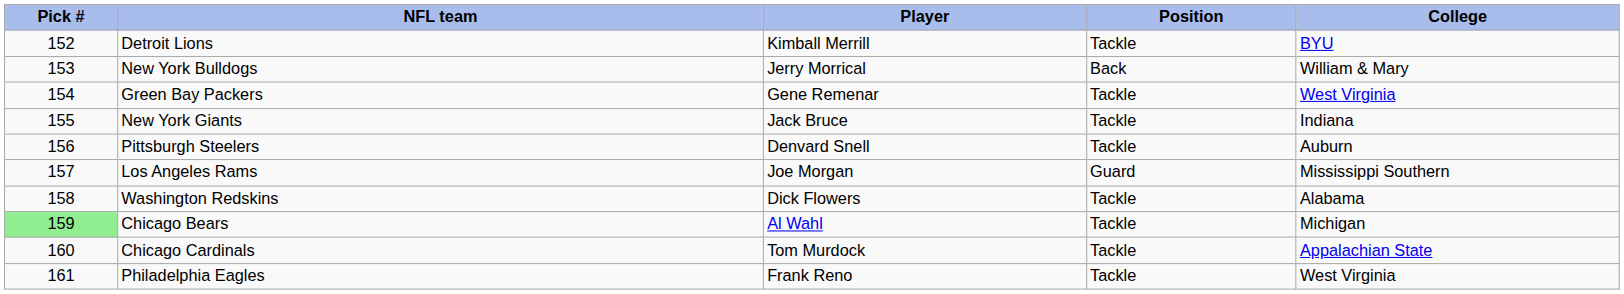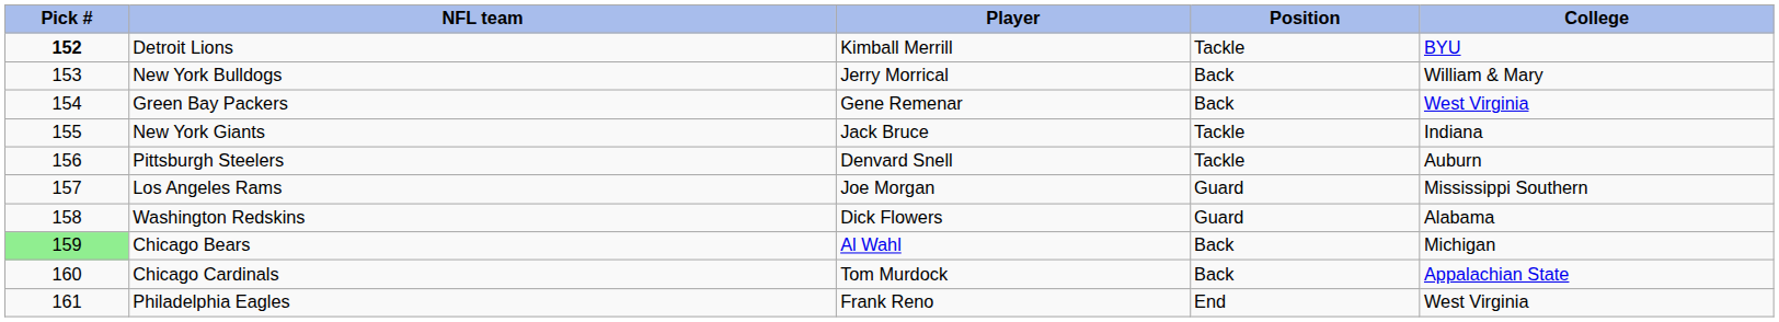 <table class="wikitable sortable sortable" style="width: 100%">
 <tr>
 <th style="background:#A8BDEC;" width=7%>Pick #</th>
 <th width=40% style="background:#A8BDEC;">NFL team</th>
 <th width=20% style="background:#A8BDEC;">Player</th>
 <th width=13% style="background:#A8BDEC;">Position</th>
 <th style="background:#A8BDEC;">College</th>
 </tr>
 <tr>
-<td align=center>152</td>
+<td align=center><strong>152</strong></td>
 <td>Detroit Lions</td>
 <td>Kimball Merrill</td>
 <td>Tackle</td>
 <td><a href='#'>BYU</a></td>
 </tr>
 <tr>
 <td align=center>153</td>
 <td>New York Bulldogs</td>
 <td>Jerry Morrical</td>
 <td>Back</td>
 <td>William & Mary</td>
 </tr>
 <tr>
 <td align=center>154</td>
 <td>Green Bay Packers</td>
 <td>Gene Remenar</td>
-<td>Tackle</td>
+<td>Back</td>
 <td><a href='#'>West Virginia</a></td>
 </tr>
 <tr>
 <td align=center>155</td>
 <td>New York Giants</td>
 <td>Jack Bruce</td>
 <td>Tackle</td>
 <td>Indiana</td>
 </tr>
 <tr>
 <td align=center>156</td>
 <td>Pittsburgh Steelers</td>
 <td>Denvard Snell</td>
 <td>Tackle</td>
 <td>Auburn</td>
 </tr>
 <tr>
 <td align=center>157</td>
 <td>Los Angeles Rams</td>
 <td>Joe Morgan</td>
 <td>Guard</td>
 <td>Mississippi Southern</td>
 </tr>
 <tr>
 <td align=center>158</td>
 <td>Washington Redskins</td>
 <td>Dick Flowers</td>
-<td>Tackle</td>
+<td>Guard</td>
 <td>Alabama</td>
 </tr>
 <tr>
 <td align=center style="background: lightgreen;">159</td>
 <td>Chicago Bears</td>
 <td><a href='#'>Al Wahl</a></td>
-<td>Tackle</td>
+<td>Back</td>
 <td>Michigan</td>
 </tr>
 <tr>
 <td align=center>160</td>
 <td>Chicago Cardinals</td>
 <td>Tom Murdock</td>
-<td>Tackle</td>
+<td>Back</td>
 <td><a href='#'>Appalachian State</a></td>
 </tr>
 <tr>
 <td align=center>161</td>
 <td>Philadelphia Eagles</td>
 <td>Frank Reno</td>
-<td>Tackle</td>
+<td>End</td>
 <td>West Virginia</td>
 </tr>
 </table>
